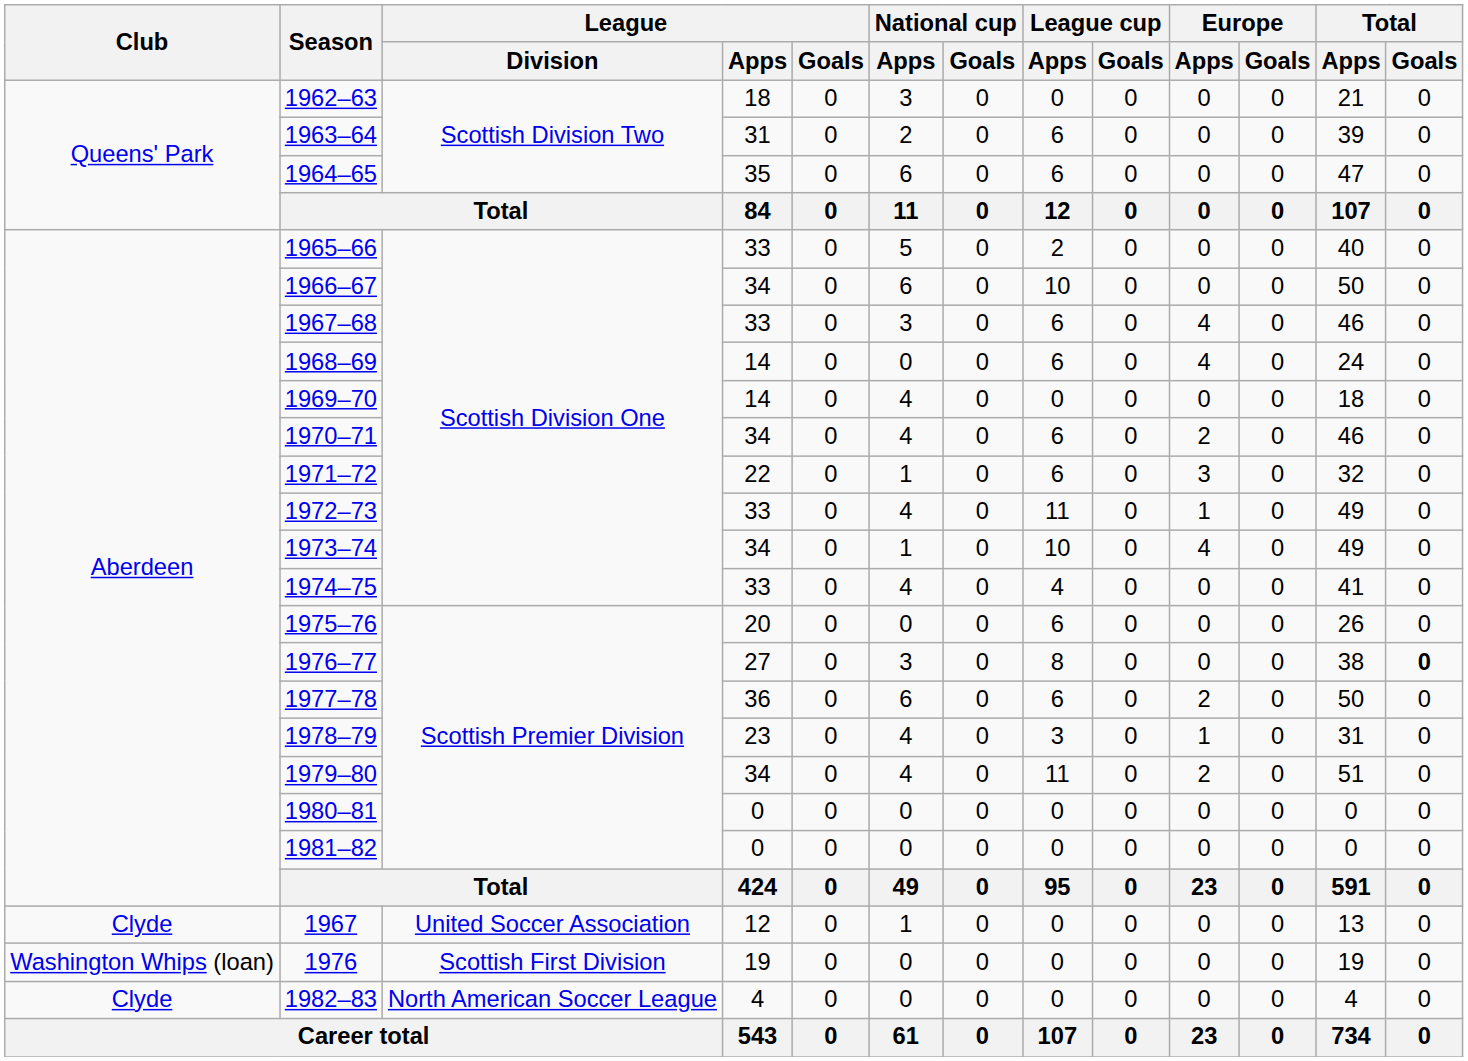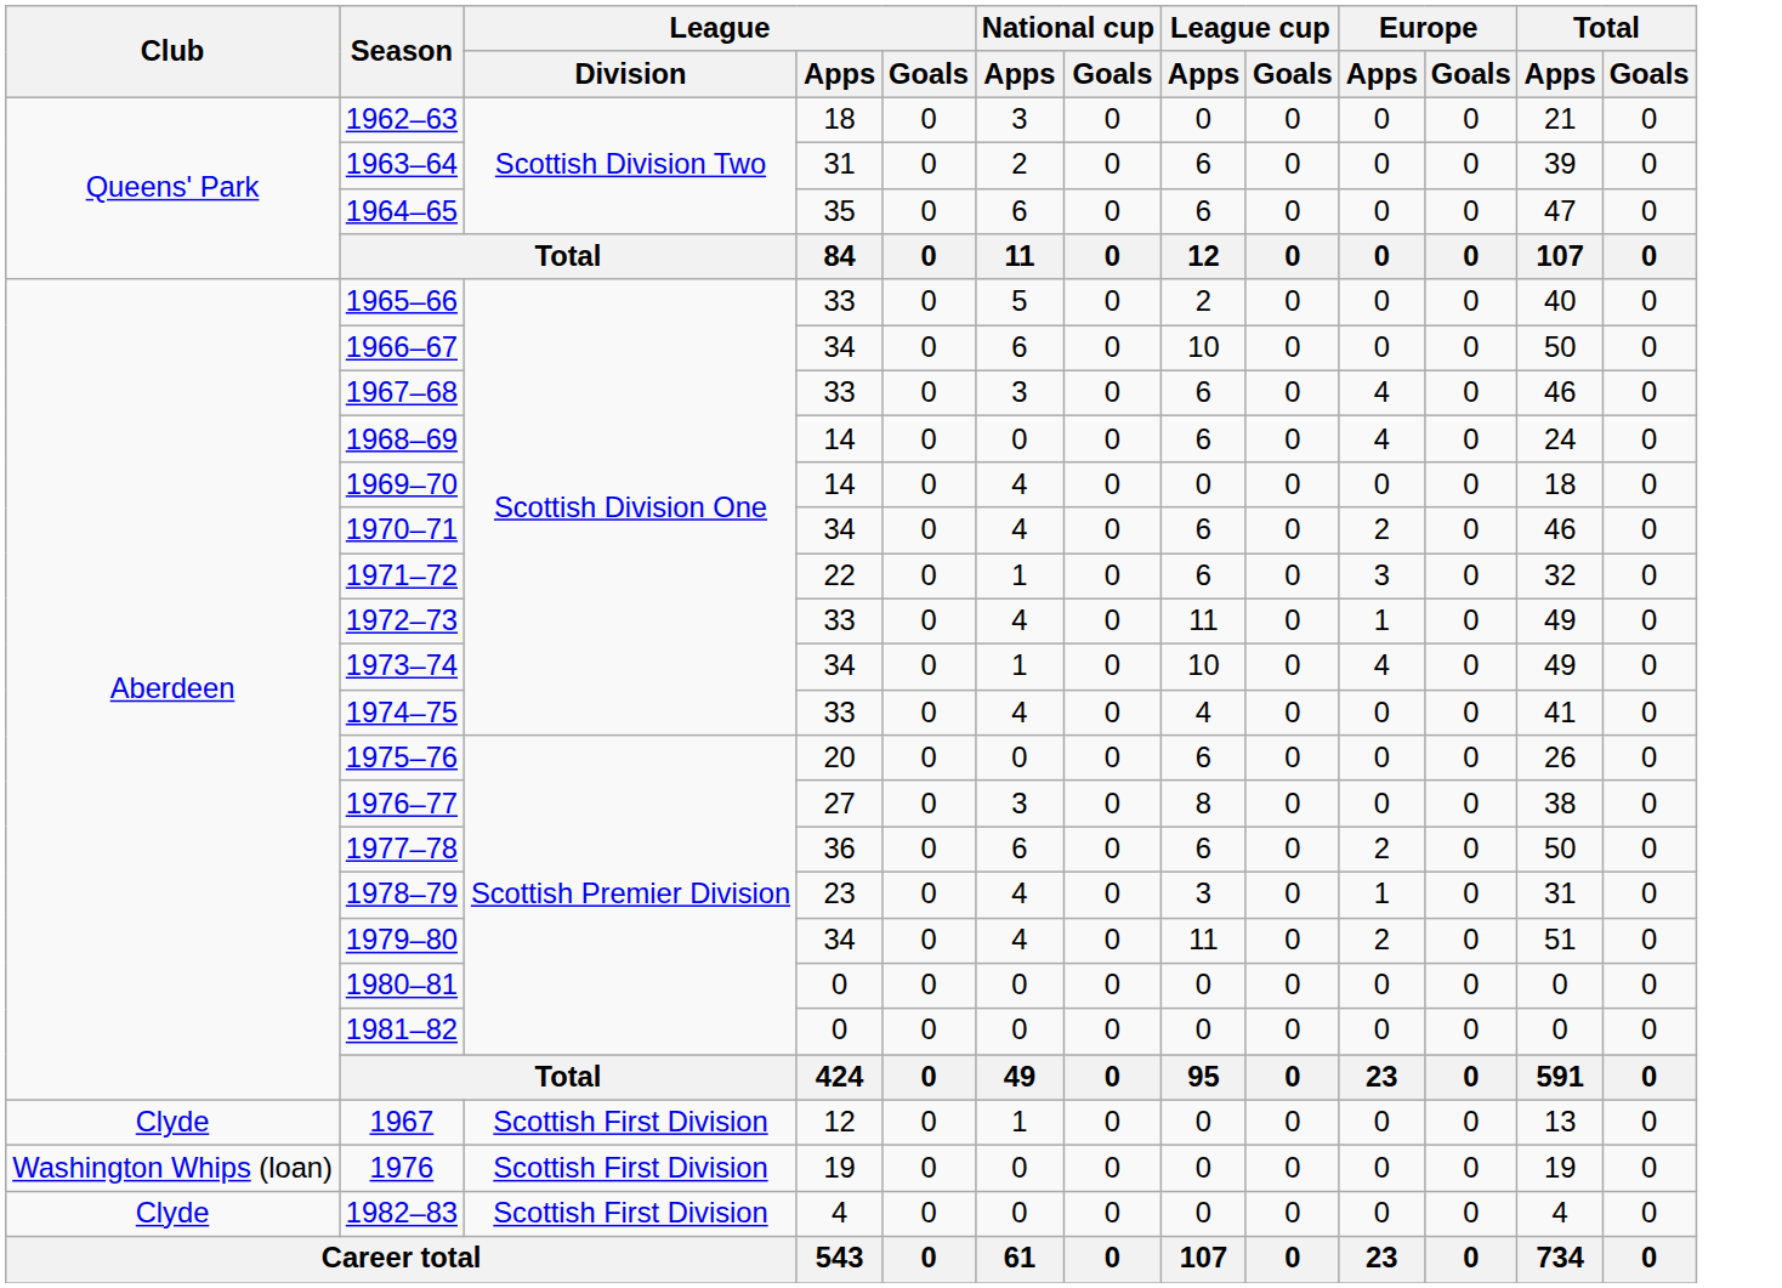 <table class="wikitable" style="text-align:center">
 <tr>
 <th rowspan="2">Club</th>
 <th rowspan="2">Season</th>
 <th colspan="3">League</th>
 <th colspan="2">National cup</th>
 <th colspan="2">League cup</th>
 <th colspan="2">Europe</th>
 <th colspan="2">Total</th>
 </tr>
 <tr>
 <th>Division</th>
 <th>Apps</th>
 <th>Goals</th>
 <th>Apps</th>
 <th>Goals</th>
 <th>Apps</th>
 <th>Goals</th>
 <th>Apps</th>
 <th>Goals</th>
 <th>Apps</th>
 <th>Goals</th>
 </tr>
 <tr>
 <td rowspan="4"><a href='#'>Queens' Park</a></td>
 <td><a href='#'>1962–63</a></td>
 <td rowspan="3"><a href='#'>Scottish Division Two</a></td>
 <td>18</td>
 <td>0</td>
 <td>3</td>
 <td>0</td>
 <td>0</td>
 <td>0</td>
 <td>0</td>
 <td>0</td>
 <td>21</td>
 <td>0</td>
 </tr>
 <tr>
 <td><a href='#'>1963–64</a></td>
 <td>31</td>
 <td>0</td>
 <td>2</td>
 <td>0</td>
 <td>6</td>
 <td>0</td>
 <td>0</td>
 <td>0</td>
 <td>39</td>
 <td>0</td>
 </tr>
 <tr>
 <td><a href='#'>1964–65</a></td>
 <td>35</td>
 <td>0</td>
 <td>6</td>
 <td>0</td>
 <td>6</td>
 <td>0</td>
 <td>0</td>
 <td>0</td>
 <td>47</td>
 <td>0</td>
 </tr>
 <tr>
 <th colspan="2">Total</th>
 <th>84</th>
 <th>0</th>
 <th>11</th>
 <th>0</th>
 <th>12</th>
 <th>0</th>
 <th>0</th>
 <th>0</th>
 <th>107</th>
 <th>0</th>
 </tr>
 <tr>
 <td rowspan="18"><a href='#'>Aberdeen</a></td>
 <td><a href='#'>1965–66</a></td>
 <td rowspan="10"><a href='#'>Scottish Division One</a></td>
 <td>33</td>
 <td>0</td>
 <td>5</td>
 <td>0</td>
 <td>2</td>
 <td>0</td>
 <td>0</td>
 <td>0</td>
 <td>40</td>
 <td>0</td>
 </tr>
 <tr>
 <td><a href='#'>1966–67</a></td>
 <td>34</td>
 <td>0</td>
 <td>6</td>
 <td>0</td>
 <td>10</td>
 <td>0</td>
 <td>0</td>
 <td>0</td>
 <td>50</td>
 <td>0</td>
 </tr>
 <tr>
 <td><a href='#'>1967–68</a></td>
 <td>33</td>
 <td>0</td>
 <td>3</td>
 <td>0</td>
 <td>6</td>
 <td>0</td>
 <td>4</td>
 <td>0</td>
 <td>46</td>
 <td>0</td>
 </tr>
 <tr>
 <td><a href='#'>1968–69</a></td>
 <td>14</td>
 <td>0</td>
 <td>0</td>
 <td>0</td>
 <td>6</td>
 <td>0</td>
 <td>4</td>
 <td>0</td>
 <td>24</td>
 <td>0</td>
 </tr>
 <tr>
 <td><a href='#'>1969–70</a></td>
 <td>14</td>
 <td>0</td>
 <td>4</td>
 <td>0</td>
 <td>0</td>
 <td>0</td>
 <td>0</td>
 <td>0</td>
 <td>18</td>
 <td>0</td>
 </tr>
 <tr>
 <td><a href='#'>1970–71</a></td>
 <td>34</td>
 <td>0</td>
 <td>4</td>
 <td>0</td>
 <td>6</td>
 <td>0</td>
 <td>2</td>
 <td>0</td>
 <td>46</td>
 <td>0</td>
 </tr>
 <tr>
 <td><a href='#'>1971–72</a></td>
 <td>22</td>
 <td>0</td>
 <td>1</td>
 <td>0</td>
 <td>6</td>
 <td>0</td>
 <td>3</td>
 <td>0</td>
 <td>32</td>
 <td>0</td>
 </tr>
 <tr>
 <td><a href='#'>1972–73</a></td>
 <td>33</td>
 <td>0</td>
 <td>4</td>
 <td>0</td>
 <td>11</td>
 <td>0</td>
 <td>1</td>
 <td>0</td>
 <td>49</td>
 <td>0</td>
 </tr>
 <tr>
 <td><a href='#'>1973–74</a></td>
 <td>34</td>
 <td>0</td>
 <td>1</td>
 <td>0</td>
 <td>10</td>
 <td>0</td>
 <td>4</td>
 <td>0</td>
 <td>49</td>
 <td>0</td>
 </tr>
 <tr>
 <td><a href='#'>1974–75</a></td>
 <td>33</td>
 <td>0</td>
 <td>4</td>
 <td>0</td>
 <td>4</td>
 <td>0</td>
 <td>0</td>
 <td>0</td>
 <td>41</td>
 <td>0</td>
 </tr>
 <tr>
 <td><a href='#'>1975–76</a></td>
 <td rowspan="7"><a href='#'>Scottish Premier Division</a></td>
 <td>20</td>
 <td>0</td>
 <td>0</td>
 <td>0</td>
 <td>6</td>
 <td>0</td>
 <td>0</td>
 <td>0</td>
 <td>26</td>
 <td>0</td>
 </tr>
 <tr>
 <td><a href='#'>1976–77</a></td>
 <td>27</td>
 <td>0</td>
 <td>3</td>
 <td>0</td>
 <td>8</td>
 <td>0</td>
 <td>0</td>
 <td>0</td>
 <td>38</td>
-<td><strong>0</strong></td>
+<td>0</td>
 </tr>
 <tr>
 <td><a href='#'>1977–78</a></td>
 <td>36</td>
 <td>0</td>
 <td>6</td>
 <td>0</td>
 <td>6</td>
 <td>0</td>
 <td>2</td>
 <td>0</td>
 <td>50</td>
 <td>0</td>
 </tr>
 <tr>
 <td><a href='#'>1978–79</a></td>
 <td>23</td>
 <td>0</td>
 <td>4</td>
 <td>0</td>
 <td>3</td>
 <td>0</td>
 <td>1</td>
 <td>0</td>
 <td>31</td>
 <td>0</td>
 </tr>
 <tr>
 <td><a href='#'>1979–80</a></td>
 <td>34</td>
 <td>0</td>
 <td>4</td>
 <td>0</td>
 <td>11</td>
 <td>0</td>
 <td>2</td>
 <td>0</td>
 <td>51</td>
 <td>0</td>
 </tr>
 <tr>
 <td><a href='#'>1980–81</a></td>
 <td>0</td>
 <td>0</td>
 <td>0</td>
 <td>0</td>
 <td>0</td>
 <td>0</td>
 <td>0</td>
 <td>0</td>
 <td>0</td>
 <td>0</td>
 </tr>
 <tr>
 <td><a href='#'>1981–82</a></td>
 <td>0</td>
 <td>0</td>
 <td>0</td>
 <td>0</td>
 <td>0</td>
 <td>0</td>
 <td>0</td>
 <td>0</td>
 <td>0</td>
 <td>0</td>
 </tr>
 <tr>
 <th colspan="2">Total</th>
 <th>424</th>
 <th>0</th>
 <th>49</th>
 <th>0</th>
 <th>95</th>
 <th>0</th>
 <th>23</th>
 <th>0</th>
 <th>591</th>
 <th>0</th>
 </tr>
 <tr>
 <td><a href='#'>Clyde</a></td>
 <td><a href='#'>1967</a></td>
-<td><a href='#'>United Soccer Association</a></td>
+<td><a href='#'>Scottish First Division</a></td>
 <td>12</td>
 <td>0</td>
 <td>1</td>
 <td>0</td>
 <td>0</td>
 <td>0</td>
 <td>0</td>
 <td>0</td>
 <td>13</td>
 <td>0</td>
 </tr>
 <tr>
 <td><a href='#'>Washington Whips</a> (loan)</td>
 <td><a href='#'>1976</a></td>
 <td><a href='#'>Scottish First Division</a></td>
 <td>19</td>
 <td>0</td>
 <td>0</td>
 <td>0</td>
 <td>0</td>
 <td>0</td>
 <td>0</td>
 <td>0</td>
 <td>19</td>
 <td>0</td>
 </tr>
 <tr>
 <td><a href='#'>Clyde</a></td>
 <td><a href='#'>1982–83</a></td>
-<td><a href='#'>North American Soccer League</a></td>
+<td><a href='#'>Scottish First Division</a></td>
 <td>4</td>
 <td>0</td>
 <td>0</td>
 <td>0</td>
 <td>0</td>
 <td>0</td>
 <td>0</td>
 <td>0</td>
 <td>4</td>
 <td>0</td>
 </tr>
 <tr>
 <th colspan="3">Career total</th>
 <th>543</th>
 <th>0</th>
 <th>61</th>
 <th>0</th>
 <th>107</th>
 <th>0</th>
 <th>23</th>
 <th>0</th>
 <th>734</th>
 <th>0</th>
 </tr>
 </table>
